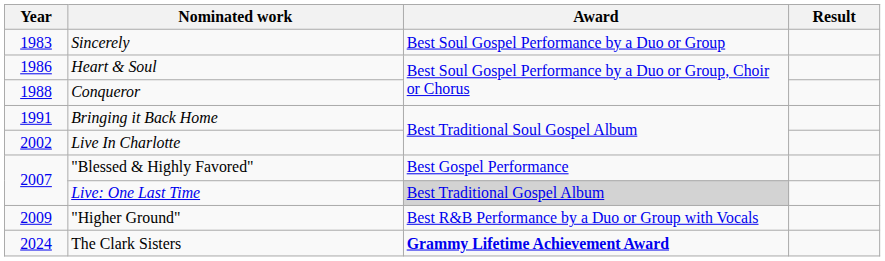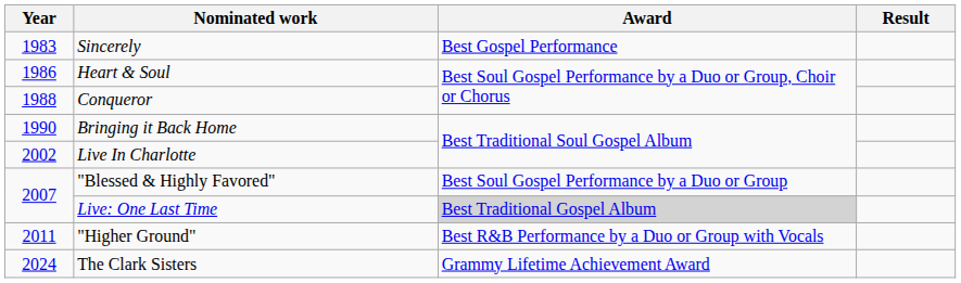 <table class="wikitable" style="width:70%;">
 <tr>
 <th style="width:3%;">Year</th>
 <th style="width:20%;">Nominated work</th>
 <th style="width:23%;">Award</th>
 <th style="width:5%;">Result</th>
 </tr>
 <tr>
 <td align="center"><a href='#'>1983</a></td>
 <td><em>Sincerely</em></td>
-<td><a href='#'>Best Soul Gospel Performance by a Duo or Group</a></td>
+<td><a href='#'>Best Gospel Performance</a></td>
 <td></td>
 </tr>
 <tr>
 <td align="center"><a href='#'>1986</a></td>
 <td><em>Heart & Soul</em></td>
 <td rowspan="2"><a href='#'>Best Soul Gospel Performance by a Duo or Group, Choir or Chorus</a></td>
 <td></td>
 </tr>
 <tr>
 <td align="center"><a href='#'>1988</a></td>
 <td><em>Conqueror</em></td>
 <td></td>
 </tr>
 <tr>
-<td align="center"><a href='#'>1991</a></td>
+<td align="center"><a href='#'>1990</a></td>
 <td><em>Bringing it Back Home</em></td>
 <td rowspan="2"><a href='#'>Best Traditional Soul Gospel Album</a></td>
 <td></td>
 </tr>
 <tr>
 <td align="center"><a href='#'>2002</a></td>
 <td><em>Live In Charlotte</em></td>
 <td></td>
 </tr>
 <tr>
 <td align="center" rowspan="2"><a href='#'>2007</a></td>
 <td>"Blessed & Highly Favored"</td>
-<td><a href='#'>Best Gospel Performance</a></td>
+<td><a href='#'>Best Soul Gospel Performance by a Duo or Group</a></td>
 <td></td>
 </tr>
 <tr>
 <td><em><a href='#'>Live: One Last Time</a></em></td>
 <td style="background: lightgrey;"><a href='#'>Best Traditional Gospel Album</a></td>
 <td></td>
 </tr>
 <tr>
-<td align="center"><a href='#'>2009</a></td>
+<td align="center"><a href='#'>2011</a></td>
 <td>"Higher Ground"</td>
 <td><a href='#'>Best R&B Performance by a Duo or Group with Vocals</a></td>
 <td></td>
 </tr>
 <tr>
 <td align="center"><a href='#'>2024</a></td>
 <td>The Clark Sisters</td>
-<td><strong><a href='#'>Grammy Lifetime Achievement Award</a></strong></td>
+<td><a href='#'>Grammy Lifetime Achievement Award</a></td>
 <td></td>
 </tr>
 </table>
